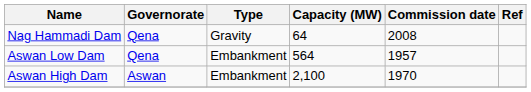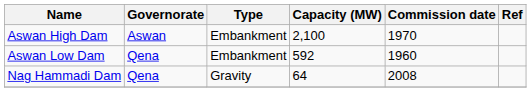 <table class="wikitable sortable">
 <tr>
 <th>Name</th>
 <th>Governorate</th>
 <th>Type</th>
 <th>Capacity (MW)</th>
 <th>Commission date</th>
 <th>Ref</th>
 </tr>
 <tr>
+<td><a href='#'>Aswan High Dam</a></td>
+<td><a href='#'>Aswan</a></td>
+<td>Embankment</td>
+<td>2,100</td>
+<td>1970</td>
+<td></td>
+</tr>
+<tr>
+<td><a href='#'>Aswan Low Dam</a></td>
+<td><a href='#'>Qena</a></td>
+<td>Embankment</td>
+<td>592</td>
+<td>1960</td>
+<td></td>
+</tr>
+<tr>
 <td><a href='#'>Nag Hammadi Dam</a></td>
 <td><a href='#'>Qena</a></td>
 <td>Gravity</td>
 <td>64</td>
 <td>2008</td>
 <td></td>
 </tr>
 <tr>
-<td><a href='#'>Aswan Low Dam</a></td>
-<td><a href='#'>Qena</a></td>
-<td>Embankment</td>
-<td>564</td>
-<td>1957</td>
-<td></td>
-</tr>
-<tr>
-<td><a href='#'>Aswan High Dam</a></td>
-<td><a href='#'>Aswan</a></td>
-<td>Embankment</td>
-<td>2,100</td>
-<td>1970</td>
-<td></td>
-</tr>
-<tr>
 </tr>
 </table>
